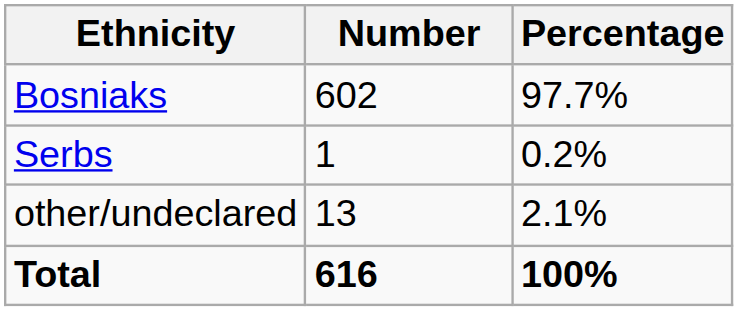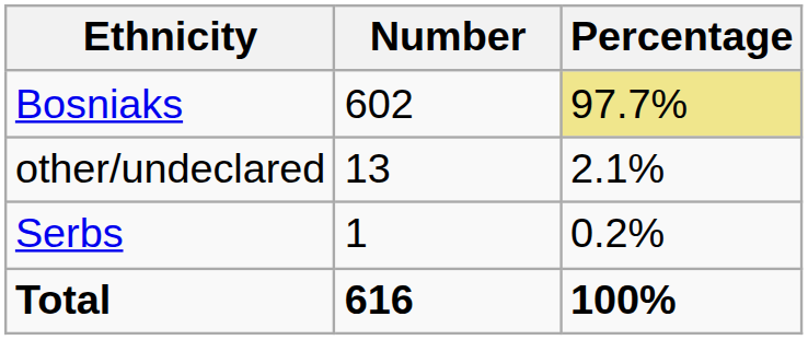 <table class="wikitable">
 <tr>
 <th width="100px">Ethnicity</th>
 <th width="80px">Number</th>
 <th width="80px">Percentage</th>
 </tr>
 <tr>
 <td><a href='#'>Bosniaks</a></td>
 <td>602</td>
-<td>97.7%</td>
+<td style="background: khaki;">97.7%</td>
+</tr>
+<tr>
+<td>other/undeclared</td>
+<td>13</td>
+<td>2.1%</td>
 </tr>
 <tr>
 <td><a href='#'>Serbs</a></td>
 <td>1</td>
 <td>0.2%</td>
 </tr>
 <tr>
-<td>other/undeclared</td>
-<td>13</td>
-<td>2.1%</td>
-</tr>
-<tr>
 <td><strong>Total</strong></td>
 <td><strong>616</strong></td>
 <td><strong>100%</strong></td>
 </tr>
 </table>
